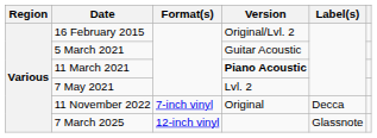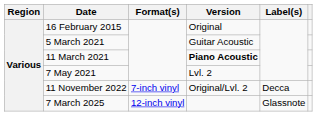 <table class="wikitable plainrowheaders">
 <tr>
 <th scope="col">Region</th>
 <th scope="col">Date</th>
 <th scope="col">Format(s)</th>
 <th scope="col">Version</th>
 <th scope="col">Label(s)</th>
 <th scope="col"></th>
 </tr>
 <tr>
 <th scope="row" rowspan="6">Various</th>
 <td>16 February 2015</td>
 <td rowspan="4"></td>
-<td>Original/Lvl. 2</td>
+<td>Original</td>
 <td rowspan="4"></td>
 <td style="text-align:center;"></td>
 </tr>
 <tr>
 <td>5 March 2021</td>
 <td>Guitar Acoustic</td>
 <td style="text-align:center;"></td>
 </tr>
 <tr>
 <td>11 March 2021</td>
 <td><strong>Piano Acoustic</strong></td>
 <td style="text-align:center;"></td>
 </tr>
 <tr>
 <td>7 May 2021</td>
 <td>Lvl. 2</td>
 <td style="text-align:center;"></td>
 </tr>
 <tr>
 <td>11 November 2022</td>
 <td><a href='#'>7-inch vinyl</a></td>
-<td>Original</td>
+<td>Original/Lvl. 2</td>
 <td>Decca</td>
 <td style="text-align:center;"></td>
 </tr>
 <tr>
 <td>7 March 2025</td>
 <td><a href='#'>12-inch vinyl</a></td>
 <td></td>
 <td>Glassnote</td>
 <td style="text-align:center;"></td>
 </tr>
 </table>
